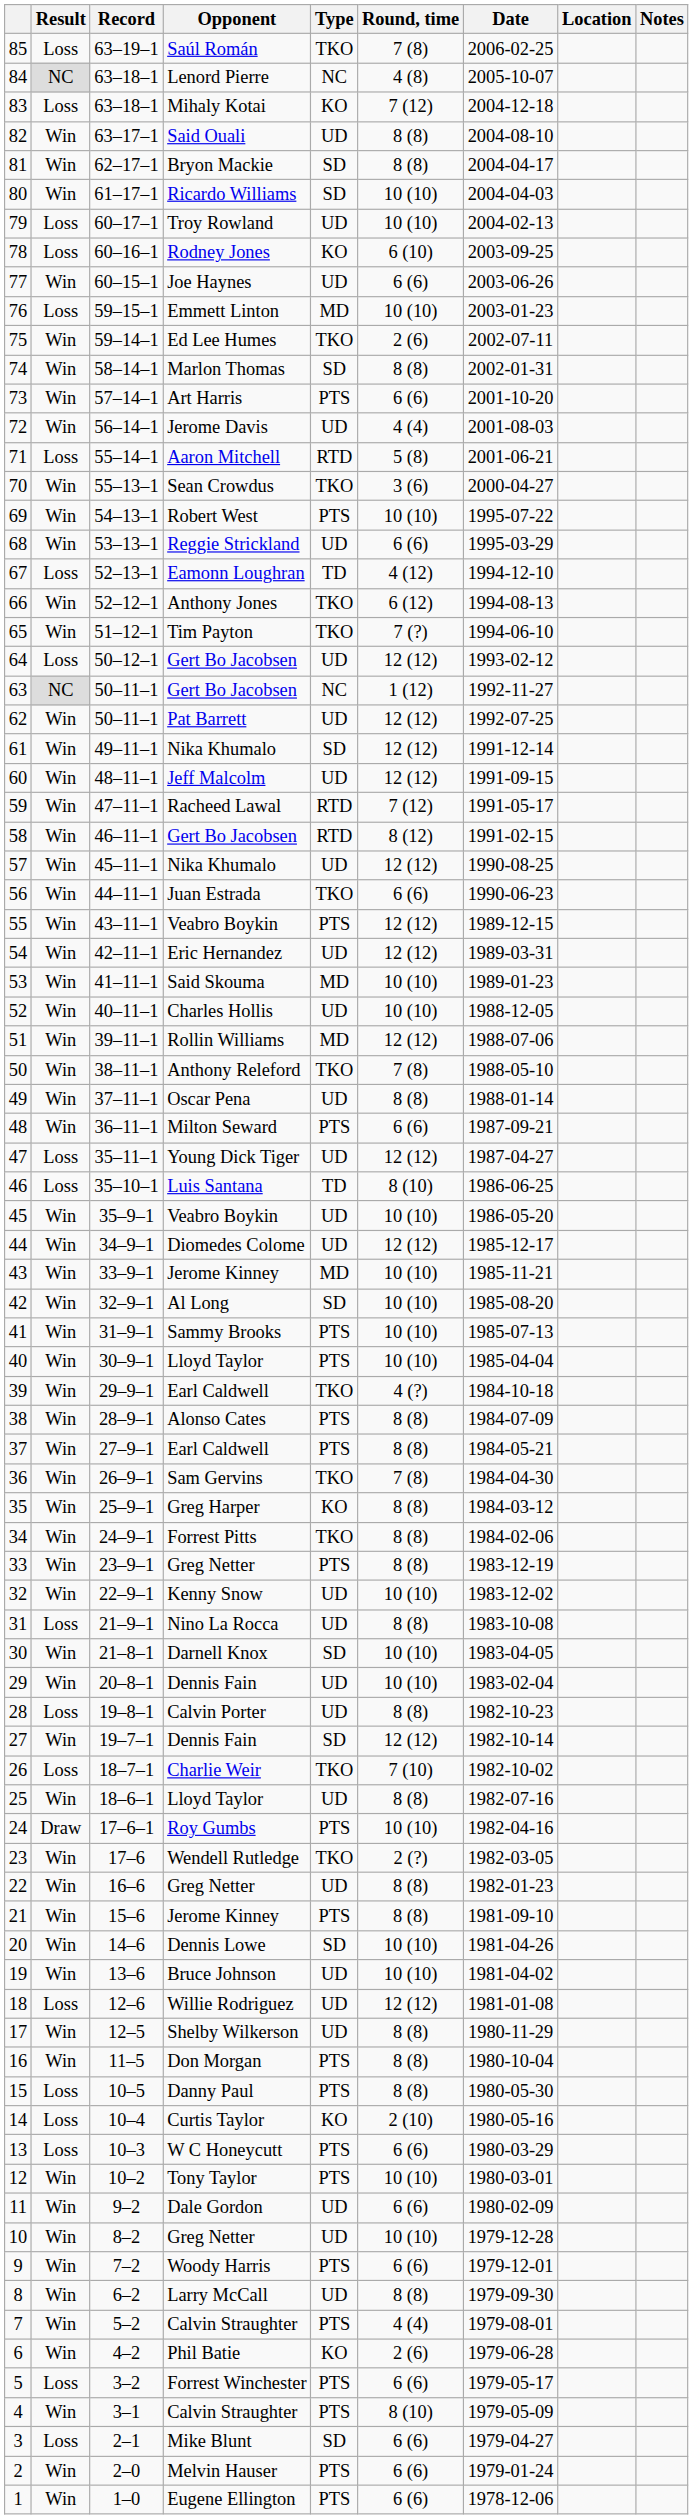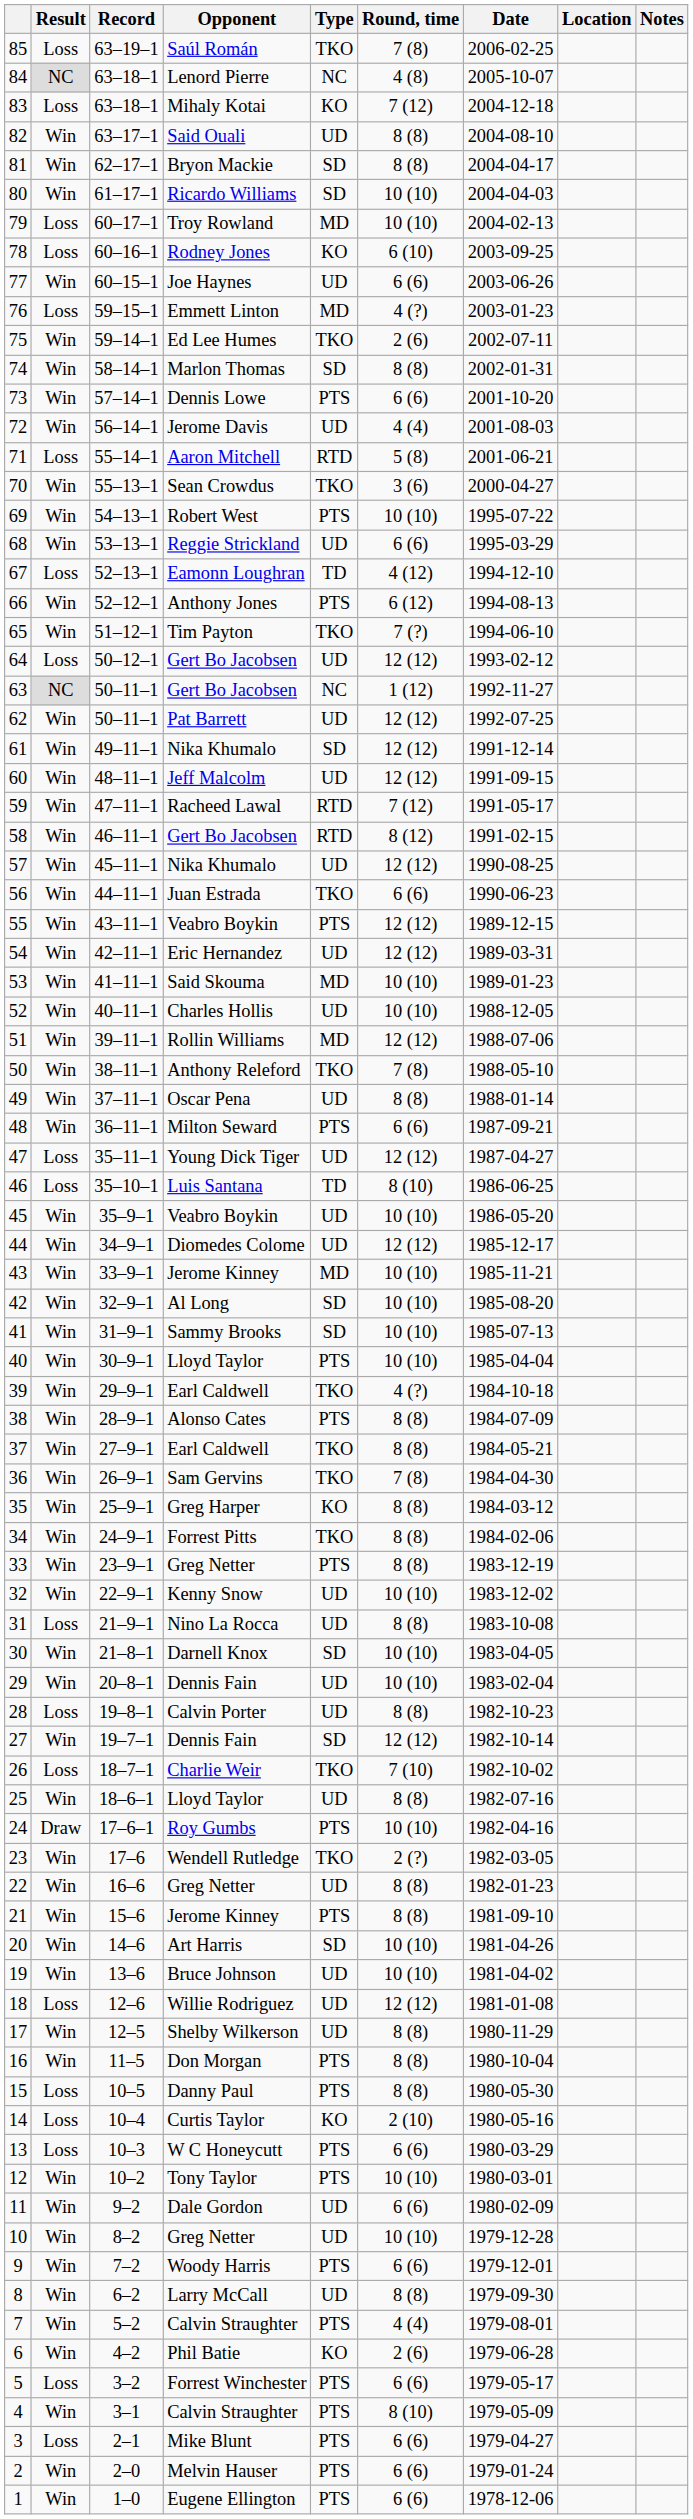 <table class=wikitable style=text-align:center>
 <tr>
 <th></th>
 <th>Result</th>
 <th>Record</th>
 <th>Opponent</th>
 <th>Type</th>
 <th>Round, time</th>
 <th>Date</th>
 <th>Location</th>
 <th>Notes</th>
 </tr>
 <tr>
 <td>85</td>
 <td>Loss</td>
 <td>63–19–1 </td>
 <td align=left><a href='#'>Saúl Román</a></td>
 <td>TKO</td>
 <td>7 (8)</td>
 <td>2006-02-25</td>
 <td align=left></td>
 <td align=left></td>
 </tr>
 <tr>
 <td>84</td>
 <td style=background:#DDD>NC</td>
 <td>63–18–1 </td>
 <td align=left>Lenord Pierre</td>
 <td>NC</td>
 <td>4 (8)</td>
 <td>2005-10-07</td>
 <td align=left></td>
 <td align=left></td>
 </tr>
 <tr>
 <td>83</td>
 <td>Loss</td>
 <td>63–18–1 </td>
 <td align=left>Mihaly Kotai</td>
 <td>KO</td>
 <td>7 (12)</td>
 <td>2004-12-18</td>
 <td align=left></td>
 <td align=left></td>
 </tr>
 <tr>
 <td>82</td>
 <td>Win</td>
 <td>63–17–1 </td>
 <td align=left><a href='#'>Said Ouali</a></td>
 <td>UD</td>
 <td>8 (8)</td>
 <td>2004-08-10</td>
 <td align=left></td>
 <td align=left></td>
 </tr>
 <tr>
 <td>81</td>
 <td>Win</td>
 <td>62–17–1 </td>
 <td align=left>Bryon Mackie</td>
 <td>SD</td>
 <td>8 (8)</td>
 <td>2004-04-17</td>
 <td align=left></td>
 <td align=left></td>
 </tr>
 <tr>
 <td>80</td>
 <td>Win</td>
 <td>61–17–1 </td>
 <td align=left><a href='#'>Ricardo Williams</a></td>
 <td>SD</td>
 <td>10 (10)</td>
 <td>2004-04-03</td>
 <td align=left></td>
 <td align=left></td>
 </tr>
 <tr>
 <td>79</td>
 <td>Loss</td>
 <td>60–17–1 </td>
 <td align=left>Troy Rowland</td>
-<td>UD</td>
+<td>MD</td>
 <td>10 (10)</td>
 <td>2004-02-13</td>
 <td align=left></td>
 <td align=left></td>
 </tr>
 <tr>
 <td>78</td>
 <td>Loss</td>
 <td>60–16–1 </td>
 <td align=left><a href='#'>Rodney Jones</a></td>
 <td>KO</td>
 <td>6 (10)</td>
 <td>2003-09-25</td>
 <td align=left></td>
 <td align=left></td>
 </tr>
 <tr>
 <td>77</td>
 <td>Win</td>
 <td>60–15–1 </td>
 <td align=left>Joe Haynes</td>
 <td>UD</td>
 <td>6 (6)</td>
 <td>2003-06-26</td>
 <td align=left></td>
 <td align=left></td>
 </tr>
 <tr>
 <td>76</td>
 <td>Loss</td>
 <td>59–15–1 </td>
 <td align=left>Emmett Linton</td>
 <td>MD</td>
-<td>10 (10)</td>
+<td>4 (?)</td>
 <td>2003-01-23</td>
 <td align=left></td>
 <td align=left></td>
 </tr>
 <tr>
 <td>75</td>
 <td>Win</td>
 <td>59–14–1 </td>
 <td align=left>Ed Lee Humes</td>
 <td>TKO</td>
 <td>2 (6)</td>
 <td>2002-07-11</td>
 <td align=left></td>
 <td align=left></td>
 </tr>
 <tr>
 <td>74</td>
 <td>Win</td>
 <td>58–14–1 </td>
 <td align=left>Marlon Thomas</td>
 <td>SD</td>
 <td>8 (8)</td>
 <td>2002-01-31</td>
 <td align=left></td>
 <td align=left></td>
 </tr>
 <tr>
 <td>73</td>
 <td>Win</td>
 <td>57–14–1 </td>
-<td align=left>Art Harris</td>
+<td align=left>Dennis Lowe</td>
 <td>PTS</td>
 <td>6 (6)</td>
 <td>2001-10-20</td>
 <td align=left></td>
 <td align=left></td>
 </tr>
 <tr>
 <td>72</td>
 <td>Win</td>
 <td>56–14–1 </td>
 <td align=left>Jerome Davis</td>
 <td>UD</td>
 <td>4 (4)</td>
 <td>2001-08-03</td>
 <td align=left></td>
 <td align=left></td>
 </tr>
 <tr>
 <td>71</td>
 <td>Loss</td>
 <td>55–14–1 </td>
 <td align=left><a href='#'>Aaron Mitchell</a></td>
 <td>RTD</td>
 <td>5 (8)</td>
 <td>2001-06-21</td>
 <td align=left></td>
 <td align=left></td>
 </tr>
 <tr>
 <td>70</td>
 <td>Win</td>
 <td>55–13–1 </td>
 <td align=left>Sean Crowdus</td>
 <td>TKO</td>
 <td>3 (6)</td>
 <td>2000-04-27</td>
 <td align=left></td>
 <td align=left></td>
 </tr>
 <tr>
 <td>69</td>
 <td>Win</td>
 <td>54–13–1 </td>
 <td align=left>Robert West</td>
 <td>PTS</td>
 <td>10 (10)</td>
 <td>1995-07-22</td>
 <td align=left></td>
 <td align=left></td>
 </tr>
 <tr>
 <td>68</td>
 <td>Win</td>
 <td>53–13–1 </td>
 <td align=left><a href='#'>Reggie Strickland</a></td>
 <td>UD</td>
 <td>6 (6)</td>
 <td>1995-03-29</td>
 <td align=left></td>
 <td align=left></td>
 </tr>
 <tr>
 <td>67</td>
 <td>Loss</td>
 <td>52–13–1 </td>
 <td align=left><a href='#'>Eamonn Loughran</a></td>
 <td>TD</td>
 <td>4 (12)</td>
 <td>1994-12-10</td>
 <td align=left></td>
 <td align=left></td>
 </tr>
 <tr>
 <td>66</td>
 <td>Win</td>
 <td>52–12–1 </td>
 <td align=left>Anthony Jones</td>
-<td>TKO</td>
+<td>PTS</td>
 <td>6 (12)</td>
 <td>1994-08-13</td>
 <td align=left></td>
 <td align=left></td>
 </tr>
 <tr>
 <td>65</td>
 <td>Win</td>
 <td>51–12–1 </td>
 <td align=left>Tim Payton</td>
 <td>TKO</td>
 <td>7 (?)</td>
 <td>1994-06-10</td>
 <td align=left></td>
 <td align=left></td>
 </tr>
 <tr>
 <td>64</td>
 <td>Loss</td>
 <td>50–12–1 </td>
 <td align=left><a href='#'>Gert Bo Jacobsen</a></td>
 <td>UD</td>
 <td>12 (12)</td>
 <td>1993-02-12</td>
 <td align=left></td>
 <td align=left></td>
 </tr>
 <tr>
 <td>63</td>
 <td style=background:#DDD>NC</td>
 <td>50–11–1 </td>
 <td align=left><a href='#'>Gert Bo Jacobsen</a></td>
 <td>NC</td>
 <td>1 (12)</td>
 <td>1992-11-27</td>
 <td align=left></td>
 <td align=left></td>
 </tr>
 <tr>
 <td>62</td>
 <td>Win</td>
 <td>50–11–1</td>
 <td align=left><a href='#'>Pat Barrett</a></td>
 <td>UD</td>
 <td>12 (12)</td>
 <td>1992-07-25</td>
 <td align=left></td>
 <td align=left></td>
 </tr>
 <tr>
 <td>61</td>
 <td>Win</td>
 <td>49–11–1</td>
 <td align=left>Nika Khumalo</td>
 <td>SD</td>
 <td>12 (12)</td>
 <td>1991-12-14</td>
 <td align=left></td>
 <td align=left></td>
 </tr>
 <tr>
 <td>60</td>
 <td>Win</td>
 <td>48–11–1</td>
 <td align=left><a href='#'>Jeff Malcolm</a></td>
 <td>UD</td>
 <td>12 (12)</td>
 <td>1991-09-15</td>
 <td align=left></td>
 <td align=left></td>
 </tr>
 <tr>
 <td>59</td>
 <td>Win</td>
 <td>47–11–1</td>
 <td align=left>Racheed Lawal</td>
 <td>RTD</td>
 <td>7 (12)</td>
 <td>1991-05-17</td>
 <td align=left></td>
 <td align=left></td>
 </tr>
 <tr>
 <td>58</td>
 <td>Win</td>
 <td>46–11–1</td>
 <td align=left><a href='#'>Gert Bo Jacobsen</a></td>
 <td>RTD</td>
 <td>8 (12)</td>
 <td>1991-02-15</td>
 <td align=left></td>
 <td align=left></td>
 </tr>
 <tr>
 <td>57</td>
 <td>Win</td>
 <td>45–11–1</td>
 <td align=left>Nika Khumalo</td>
 <td>UD</td>
 <td>12 (12)</td>
 <td>1990-08-25</td>
 <td align=left></td>
 <td align=left></td>
 </tr>
 <tr>
 <td>56</td>
 <td>Win</td>
 <td>44–11–1</td>
 <td align=left>Juan Estrada</td>
 <td>TKO</td>
 <td>6 (6)</td>
 <td>1990-06-23</td>
 <td align=left></td>
 <td align=left></td>
 </tr>
 <tr>
 <td>55</td>
 <td>Win</td>
 <td>43–11–1</td>
 <td align=left>Veabro Boykin</td>
 <td>PTS</td>
 <td>12 (12)</td>
 <td>1989-12-15</td>
 <td align=left></td>
 <td align=left></td>
 </tr>
 <tr>
 <td>54</td>
 <td>Win</td>
 <td>42–11–1</td>
 <td align=left>Eric Hernandez</td>
 <td>UD</td>
 <td>12 (12)</td>
 <td>1989-03-31</td>
 <td align=left></td>
 <td align=left></td>
 </tr>
 <tr>
 <td>53</td>
 <td>Win</td>
 <td>41–11–1</td>
 <td align=left>Said Skouma</td>
 <td>MD</td>
 <td>10 (10)</td>
 <td>1989-01-23</td>
 <td align=left></td>
 <td align=left></td>
 </tr>
 <tr>
 <td>52</td>
 <td>Win</td>
 <td>40–11–1</td>
 <td align=left>Charles Hollis</td>
 <td>UD</td>
 <td>10 (10)</td>
 <td>1988-12-05</td>
 <td align=left></td>
 <td align=left></td>
 </tr>
 <tr>
 <td>51</td>
 <td>Win</td>
 <td>39–11–1</td>
 <td align=left>Rollin Williams</td>
 <td>MD</td>
 <td>12 (12)</td>
 <td>1988-07-06</td>
 <td align=left></td>
 <td align=left></td>
 </tr>
 <tr>
 <td>50</td>
 <td>Win</td>
 <td>38–11–1</td>
 <td align=left>Anthony Releford</td>
 <td>TKO</td>
 <td>7 (8)</td>
 <td>1988-05-10</td>
 <td align=left></td>
 <td align=left></td>
 </tr>
 <tr>
 <td>49</td>
 <td>Win</td>
 <td>37–11–1</td>
 <td align=left>Oscar Pena</td>
 <td>UD</td>
 <td>8 (8)</td>
 <td>1988-01-14</td>
 <td align=left></td>
 <td align=left></td>
 </tr>
 <tr>
 <td>48</td>
 <td>Win</td>
 <td>36–11–1</td>
 <td align=left>Milton Seward</td>
 <td>PTS</td>
 <td>6 (6)</td>
 <td>1987-09-21</td>
 <td align=left></td>
 <td align=left></td>
 </tr>
 <tr>
 <td>47</td>
 <td>Loss</td>
 <td>35–11–1</td>
 <td align=left>Young Dick Tiger</td>
 <td>UD</td>
 <td>12 (12)</td>
 <td>1987-04-27</td>
 <td align=left></td>
 <td align=left></td>
 </tr>
 <tr>
 <td>46</td>
 <td>Loss</td>
 <td>35–10–1</td>
 <td align=left><a href='#'>Luis Santana</a></td>
 <td>TD</td>
 <td>8 (10)</td>
 <td>1986-06-25</td>
 <td align=left></td>
 <td align=left></td>
 </tr>
 <tr>
 <td>45</td>
 <td>Win</td>
 <td>35–9–1</td>
 <td align=left>Veabro Boykin</td>
 <td>UD</td>
 <td>10 (10)</td>
 <td>1986-05-20</td>
 <td align=left></td>
 <td align=left></td>
 </tr>
 <tr>
 <td>44</td>
 <td>Win</td>
 <td>34–9–1</td>
 <td align=left>Diomedes Colome</td>
 <td>UD</td>
 <td>12 (12)</td>
 <td>1985-12-17</td>
 <td align=left></td>
 <td align=left></td>
 </tr>
 <tr>
 <td>43</td>
 <td>Win</td>
 <td>33–9–1</td>
 <td align=left>Jerome Kinney</td>
 <td>MD</td>
 <td>10 (10)</td>
 <td>1985-11-21</td>
 <td align=left></td>
 <td align=left></td>
 </tr>
 <tr>
 <td>42</td>
 <td>Win</td>
 <td>32–9–1</td>
 <td align=left>Al Long</td>
 <td>SD</td>
 <td>10 (10)</td>
 <td>1985-08-20</td>
 <td align=left></td>
 <td align=left></td>
 </tr>
 <tr>
 <td>41</td>
 <td>Win</td>
 <td>31–9–1</td>
 <td align=left>Sammy Brooks</td>
-<td>PTS</td>
+<td>SD</td>
 <td>10 (10)</td>
 <td>1985-07-13</td>
 <td align=left></td>
 <td align=left></td>
 </tr>
 <tr>
 <td>40</td>
 <td>Win</td>
 <td>30–9–1</td>
 <td align=left>Lloyd Taylor</td>
 <td>PTS</td>
 <td>10 (10)</td>
 <td>1985-04-04</td>
 <td align=left></td>
 <td align=left></td>
 </tr>
 <tr>
 <td>39</td>
 <td>Win</td>
 <td>29–9–1</td>
 <td align=left>Earl Caldwell</td>
 <td>TKO</td>
 <td>4 (?)</td>
 <td>1984-10-18</td>
 <td align=left></td>
 <td align=left></td>
 </tr>
 <tr>
 <td>38</td>
 <td>Win</td>
 <td>28–9–1</td>
 <td align=left>Alonso Cates</td>
 <td>PTS</td>
 <td>8 (8)</td>
 <td>1984-07-09</td>
 <td align=left></td>
 <td align=left></td>
 </tr>
 <tr>
 <td>37</td>
 <td>Win</td>
 <td>27–9–1</td>
 <td align=left>Earl Caldwell</td>
-<td>PTS</td>
+<td>TKO</td>
 <td>8 (8)</td>
 <td>1984-05-21</td>
 <td align=left></td>
 <td align=left></td>
 </tr>
 <tr>
 <td>36</td>
 <td>Win</td>
 <td>26–9–1</td>
 <td align=left>Sam Gervins</td>
 <td>TKO</td>
 <td>7 (8)</td>
 <td>1984-04-30</td>
 <td align=left></td>
 <td align=left></td>
 </tr>
 <tr>
 <td>35</td>
 <td>Win</td>
 <td>25–9–1</td>
 <td align=left>Greg Harper</td>
 <td>KO</td>
 <td>8 (8)</td>
 <td>1984-03-12</td>
 <td align=left></td>
 <td align=left></td>
 </tr>
 <tr>
 <td>34</td>
 <td>Win</td>
 <td>24–9–1</td>
 <td align=left>Forrest Pitts</td>
 <td>TKO</td>
 <td>8 (8)</td>
 <td>1984-02-06</td>
 <td align=left></td>
 <td align=left></td>
 </tr>
 <tr>
 <td>33</td>
 <td>Win</td>
 <td>23–9–1</td>
 <td align=left>Greg Netter</td>
 <td>PTS</td>
 <td>8 (8)</td>
 <td>1983-12-19</td>
 <td align=left></td>
 <td align=left></td>
 </tr>
 <tr>
 <td>32</td>
 <td>Win</td>
 <td>22–9–1</td>
 <td align=left>Kenny Snow</td>
 <td>UD</td>
 <td>10 (10)</td>
 <td>1983-12-02</td>
 <td align=left></td>
 <td align=left></td>
 </tr>
 <tr>
 <td>31</td>
 <td>Loss</td>
 <td>21–9–1</td>
 <td align=left>Nino La Rocca</td>
 <td>UD</td>
 <td>8 (8)</td>
 <td>1983-10-08</td>
 <td align=left></td>
 <td align=left></td>
 </tr>
 <tr>
 <td>30</td>
 <td>Win</td>
 <td>21–8–1</td>
 <td align=left>Darnell Knox</td>
 <td>SD</td>
 <td>10 (10)</td>
 <td>1983-04-05</td>
 <td align=left></td>
 <td align=left></td>
 </tr>
 <tr>
 <td>29</td>
 <td>Win</td>
 <td>20–8–1</td>
 <td align=left>Dennis Fain</td>
 <td>UD</td>
 <td>10 (10)</td>
 <td>1983-02-04</td>
 <td align=left></td>
 <td align=left></td>
 </tr>
 <tr>
 <td>28</td>
 <td>Loss</td>
 <td>19–8–1</td>
 <td align=left>Calvin Porter</td>
 <td>UD</td>
 <td>8 (8)</td>
 <td>1982-10-23</td>
 <td align=left></td>
 <td align=left></td>
 </tr>
 <tr>
 <td>27</td>
 <td>Win</td>
 <td>19–7–1</td>
 <td align=left>Dennis Fain</td>
 <td>SD</td>
 <td>12 (12)</td>
 <td>1982-10-14</td>
 <td align=left></td>
 <td align=left></td>
 </tr>
 <tr>
 <td>26</td>
 <td>Loss</td>
 <td>18–7–1</td>
 <td align=left><a href='#'>Charlie Weir</a></td>
 <td>TKO</td>
 <td>7 (10)</td>
 <td>1982-10-02</td>
 <td align=left></td>
 <td align=left></td>
 </tr>
 <tr>
 <td>25</td>
 <td>Win</td>
 <td>18–6–1</td>
 <td align=left>Lloyd Taylor</td>
 <td>UD</td>
 <td>8 (8)</td>
 <td>1982-07-16</td>
 <td align=left></td>
 <td align=left></td>
 </tr>
 <tr>
 <td>24</td>
 <td>Draw</td>
 <td>17–6–1</td>
 <td align=left><a href='#'>Roy Gumbs</a></td>
 <td>PTS</td>
 <td>10 (10)</td>
 <td>1982-04-16</td>
 <td align=left></td>
 <td align=left></td>
 </tr>
 <tr>
 <td>23</td>
 <td>Win</td>
 <td>17–6</td>
 <td align=left>Wendell Rutledge</td>
 <td>TKO</td>
 <td>2 (?)</td>
 <td>1982-03-05</td>
 <td align=left></td>
 <td align=left></td>
 </tr>
 <tr>
 <td>22</td>
 <td>Win</td>
 <td>16–6</td>
 <td align=left>Greg Netter</td>
 <td>UD</td>
 <td>8 (8)</td>
 <td>1982-01-23</td>
 <td align=left></td>
 <td align=left></td>
 </tr>
 <tr>
 <td>21</td>
 <td>Win</td>
 <td>15–6</td>
 <td align=left>Jerome Kinney</td>
 <td>PTS</td>
 <td>8 (8)</td>
 <td>1981-09-10</td>
 <td align=left></td>
 <td align=left></td>
 </tr>
 <tr>
 <td>20</td>
 <td>Win</td>
 <td>14–6</td>
-<td align=left>Dennis Lowe</td>
+<td align=left>Art Harris</td>
 <td>SD</td>
 <td>10 (10)</td>
 <td>1981-04-26</td>
 <td align=left></td>
 <td align=left></td>
 </tr>
 <tr>
 <td>19</td>
 <td>Win</td>
 <td>13–6</td>
 <td align=left>Bruce Johnson</td>
 <td>UD</td>
 <td>10 (10)</td>
 <td>1981-04-02</td>
 <td align=left></td>
 <td align=left></td>
 </tr>
 <tr>
 <td>18</td>
 <td>Loss</td>
 <td>12–6</td>
 <td align=left>Willie Rodriguez</td>
 <td>UD</td>
 <td>12 (12)</td>
 <td>1981-01-08</td>
 <td align=left></td>
 <td align=left></td>
 </tr>
 <tr>
 <td>17</td>
 <td>Win</td>
 <td>12–5</td>
 <td align=left>Shelby Wilkerson</td>
 <td>UD</td>
 <td>8 (8)</td>
 <td>1980-11-29</td>
 <td align=left></td>
 <td align=left></td>
 </tr>
 <tr>
 <td>16</td>
 <td>Win</td>
 <td>11–5</td>
 <td align=left>Don Morgan</td>
 <td>PTS</td>
 <td>8 (8)</td>
 <td>1980-10-04</td>
 <td align=left></td>
 <td align=left></td>
 </tr>
 <tr>
 <td>15</td>
 <td>Loss</td>
 <td>10–5</td>
 <td align=left>Danny Paul</td>
 <td>PTS</td>
 <td>8 (8)</td>
 <td>1980-05-30</td>
 <td align=left></td>
 <td align=left></td>
 </tr>
 <tr>
 <td>14</td>
 <td>Loss</td>
 <td>10–4</td>
 <td align=left>Curtis Taylor</td>
 <td>KO</td>
 <td>2 (10)</td>
 <td>1980-05-16</td>
 <td align=left></td>
 <td align=left></td>
 </tr>
 <tr>
 <td>13</td>
 <td>Loss</td>
 <td>10–3</td>
 <td align=left>W C Honeycutt</td>
 <td>PTS</td>
 <td>6 (6)</td>
 <td>1980-03-29</td>
 <td align=left></td>
 <td align=left></td>
 </tr>
 <tr>
 <td>12</td>
 <td>Win</td>
 <td>10–2</td>
 <td align=left>Tony Taylor</td>
 <td>PTS</td>
 <td>10 (10)</td>
 <td>1980-03-01</td>
 <td align=left></td>
 <td align=left></td>
 </tr>
 <tr>
 <td>11</td>
 <td>Win</td>
 <td>9–2</td>
 <td align=left>Dale Gordon</td>
 <td>UD</td>
 <td>6 (6)</td>
 <td>1980-02-09</td>
 <td align=left></td>
 <td align=left></td>
 </tr>
 <tr>
 <td>10</td>
 <td>Win</td>
 <td>8–2</td>
 <td align=left>Greg Netter</td>
 <td>UD</td>
 <td>10 (10)</td>
 <td>1979-12-28</td>
 <td align=left></td>
 <td align=left></td>
 </tr>
 <tr>
 <td>9</td>
 <td>Win</td>
 <td>7–2</td>
 <td align=left>Woody Harris</td>
 <td>PTS</td>
 <td>6 (6)</td>
 <td>1979-12-01</td>
 <td align=left></td>
 <td align=left></td>
 </tr>
 <tr>
 <td>8</td>
 <td>Win</td>
 <td>6–2</td>
 <td align=left>Larry McCall</td>
 <td>UD</td>
 <td>8 (8)</td>
 <td>1979-09-30</td>
 <td align=left></td>
 <td align=left></td>
 </tr>
 <tr>
 <td>7</td>
 <td>Win</td>
 <td>5–2</td>
 <td align=left>Calvin Straughter</td>
 <td>PTS</td>
 <td>4 (4)</td>
 <td>1979-08-01</td>
 <td align=left></td>
 <td align=left></td>
 </tr>
 <tr>
 <td>6</td>
 <td>Win</td>
 <td>4–2</td>
 <td align=left>Phil Batie</td>
 <td>KO</td>
 <td>2 (6)</td>
 <td>1979-06-28</td>
 <td align=left></td>
 <td align=left></td>
 </tr>
 <tr>
 <td>5</td>
 <td>Loss</td>
 <td>3–2</td>
 <td align=left>Forrest Winchester</td>
 <td>PTS</td>
 <td>6 (6)</td>
 <td>1979-05-17</td>
 <td align=left></td>
 <td align=left></td>
 </tr>
 <tr>
 <td>4</td>
 <td>Win</td>
 <td>3–1</td>
 <td align=left>Calvin Straughter</td>
 <td>PTS</td>
 <td>8 (10)</td>
 <td>1979-05-09</td>
 <td align=left></td>
 <td align=left></td>
 </tr>
 <tr>
 <td>3</td>
 <td>Loss</td>
 <td>2–1</td>
 <td align=left>Mike Blunt</td>
-<td>SD</td>
+<td>PTS</td>
 <td>6 (6)</td>
 <td>1979-04-27</td>
 <td align=left></td>
 <td align=left></td>
 </tr>
 <tr>
 <td>2</td>
 <td>Win</td>
 <td>2–0</td>
 <td align=left>Melvin Hauser</td>
 <td>PTS</td>
 <td>6 (6)</td>
 <td>1979-01-24</td>
 <td align=left></td>
 <td align=left></td>
 </tr>
 <tr>
 <td>1</td>
 <td>Win</td>
 <td>1–0</td>
 <td align=left>Eugene Ellington</td>
 <td>PTS</td>
 <td>6 (6)</td>
 <td>1978-12-06</td>
 <td align=left></td>
 <td align=left></td>
 </tr>
 </table>
